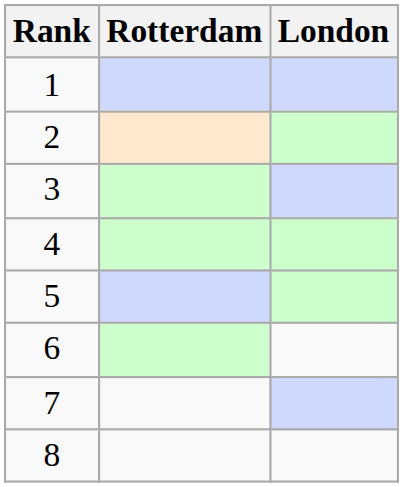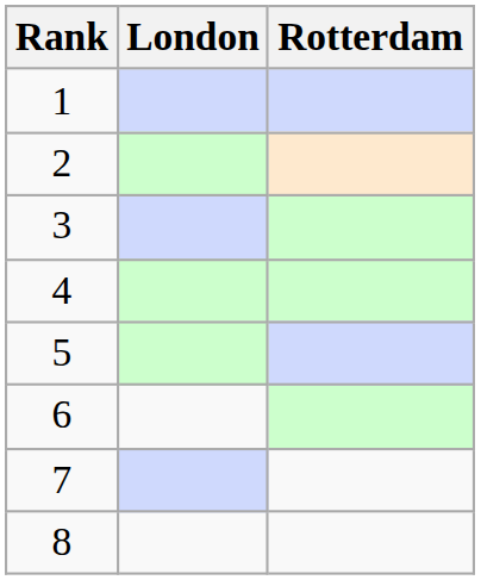 <table class=wikitable>
 <tr>
 <th>Rank</th>
+<th>London</th>
 <th>Rotterdam</th>
-<th>London</th>
 </tr>
 <tr>
 <td align=center>1</td>
 <td bgcolor=cfd9fd></td>
 <td bgcolor=cfd9fd></td>
 </tr>
 <tr>
 <td align=center>2</td>
+<td bgcolor=ccffcc></td>
 <td bgcolor=fee9ce></td>
-<td bgcolor=ccffcc></td>
 </tr>
 <tr>
 <td align=center>3</td>
+<td bgcolor=cfd9fd></td>
 <td bgcolor=ccffcc></td>
-<td bgcolor=cfd9fd></td>
 </tr>
 <tr>
 <td align=center>4</td>
 <td bgcolor=ccffcc></td>
 <td bgcolor=ccffcc></td>
 </tr>
 <tr>
 <td align=center>5</td>
+<td bgcolor=ccffcc></td>
 <td bgcolor=cfd9fd></td>
+</tr>
+<tr>
+<td align=center>6</td>
+<td></td>
 <td bgcolor=ccffcc></td>
 </tr>
 <tr>
-<td align=center>6</td>
-<td bgcolor=ccffcc></td>
+<td align=center>7</td>
+<td bgcolor=cfd9fd></td>
 <td></td>
-</tr>
-<tr>
-<td align=center>7</td>
-<td></td>
-<td bgcolor=cfd9fd></td>
 </tr>
 <tr>
 <td align=center>8</td>
 <td></td>
 <td></td>
 </tr>
 </table>
